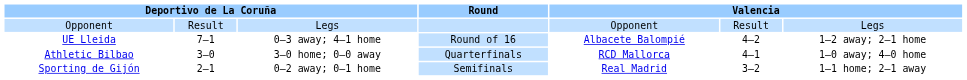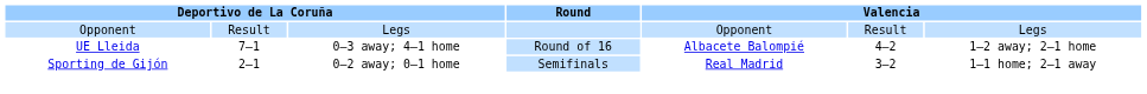 <table width="100%" style="text-align:center">
 <tr valign=top bgcolor=#99ccff>
 <th colspan=3 style="width:1*">Deportivo de La Coruña</th>
 <th>Round</th>
 <th colspan=3 style="width:1*">Valencia</th>
 </tr>
 <tr valign=top bgcolor=#c1e0ff>
 <td>Opponent</td>
 <td>Result</td>
 <td>Legs</td>
 <td bgcolor=#c1e0ff></td>
 <td>Opponent</td>
 <td>Result</td>
 <td>Legs</td>
 </tr>
 <tr>
 <td><a href='#'>UE Lleida</a></td>
 <td>7–1</td>
 <td>0–3 away; 4–1 home</td>
 <td bgcolor="#c1e0ff">Round of 16</td>
 <td><a href='#'>Albacete Balompié</a></td>
 <td>4–2</td>
 <td>1–2 away; 2–1 home</td>
 </tr>
 <tr>
-<td><a href='#'>Athletic Bilbao</a></td>
-<td>3–0</td>
-<td>3–0 home; 0–0 away</td>
-<td bgcolor="#c1e0ff">Quarterfinals</td>
-<td><a href='#'>RCD Mallorca</a></td>
-<td>4–1</td>
-<td>1–0 away; 4–0 home</td>
-</tr>
-<tr>
 <td><a href='#'>Sporting de Gijón</a></td>
 <td>2–1</td>
 <td>0–2 away; 0–1 home</td>
 <td bgcolor="#c1e0ff">Semifinals</td>
 <td><a href='#'>Real Madrid</a></td>
 <td>3–2</td>
 <td>1–1 home; 2–1 away</td>
 </tr>
 </table>
